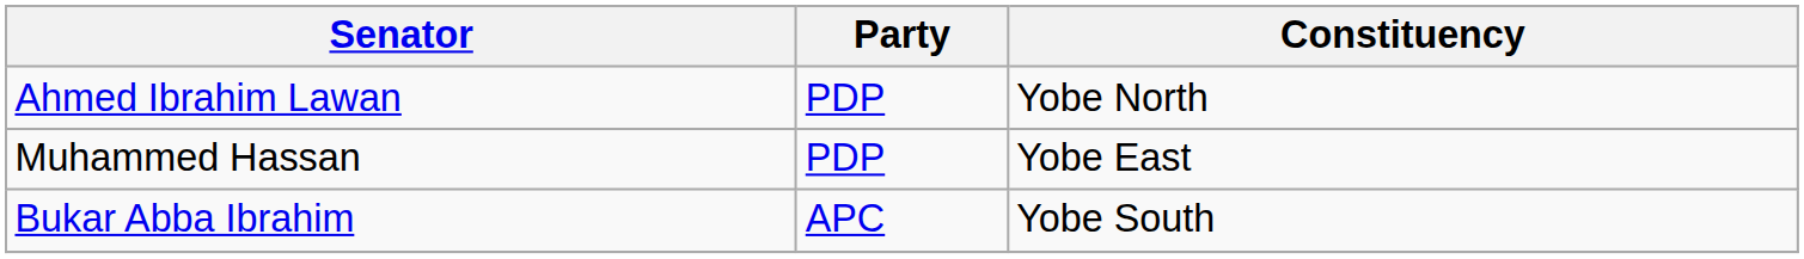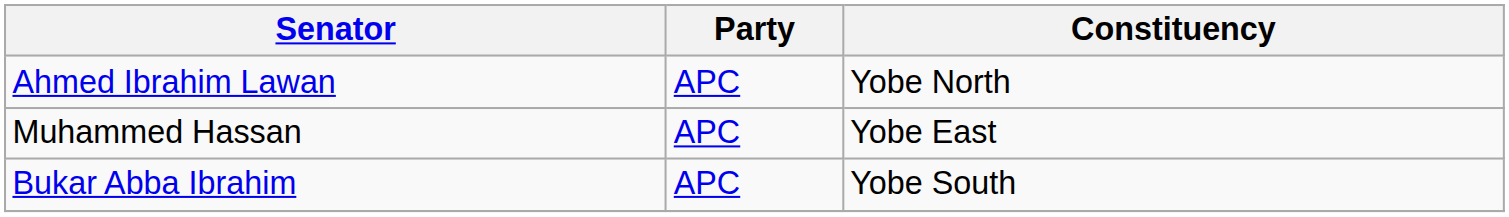 <table class="wikitable">
 <tr>
 <th style="width:20em;"><a href='#'>Senator</a></th>
 <th style="width:5em;">Party</th>
 <th style="width:20em;">Constituency</th>
 </tr>
 <tr>
 <td><a href='#'>Ahmed Ibrahim Lawan</a></td>
-<td><a href='#'>PDP</a></td>
+<td><a href='#'>APC</a></td>
 <td>Yobe North</td>
 </tr>
 <tr>
 <td>Muhammed Hassan</td>
-<td><a href='#'>PDP</a></td>
+<td><a href='#'>APC</a></td>
 <td>Yobe East</td>
 </tr>
 <tr>
 <td><a href='#'>Bukar Abba Ibrahim</a></td>
 <td><a href='#'>APC</a></td>
 <td>Yobe South</td>
 </tr>
 <tr>
 </tr>
 </table>
